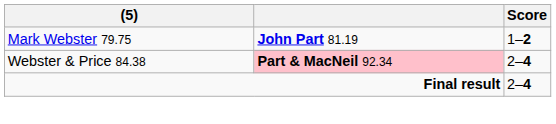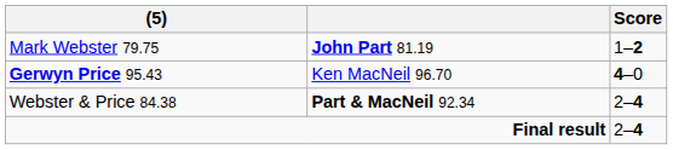 <table class="wikitable">
 <tr>
 <th width=270> (5)</th>
 <th width=270><strong></strong></th>
 <th>Score</th>
 </tr>
 <tr>
 <td><a href='#'>Mark Webster</a> <small><span>79.75</span></small></td>
 <td><strong><a href='#'>John Part</a></strong> <small><span>81.19</span></small></td>
 <td>1–<strong>2</strong></td>
 </tr>
 <tr>
+<td><strong><a href='#'>Gerwyn Price</a></strong> <small><span>95.43</span></small></td>
+<td><a href='#'>Ken MacNeil</a> <small><span>96.70</span></small></td>
+<td><strong>4</strong>–0</td>
+</tr>
+<tr>
 <td>Webster & Price <small><span>84.38</span></small></td>
-<td style="background: pink;"><strong>Part & MacNeil</strong> <small><span>92.34</span></small></td>
+<td><strong>Part & MacNeil</strong> <small><span>92.34</span></small></td>
 <td>2–<strong>4</strong></td>
 </tr>
 <tr>
 <td colspan="2" align="right"><strong>Final result</strong></td>
 <td>2–<strong>4</strong></td>
 </tr>
 </table>
